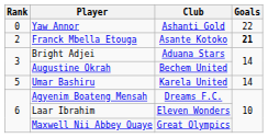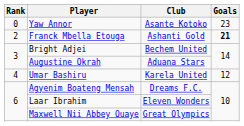 <table class="wikitable" style="text-align:center">
 <tr>
 <th>Rank</th>
 <th>Player</th>
 <th>Club</th>
 <th>Goals</th>
 </tr>
 <tr>
 <td>0</td>
 <td align="left"> <a href='#'>Yaw Annor</a></td>
-<td><a href='#'>Ashanti Gold</a></td>
-<td>22</td>
+<td><a href='#'>Asante Kotoko</a></td>
+<td>23</td>
 </tr>
 <tr>
 <td>2</td>
 <td align="left"> <a href='#'>Franck Mbella Etouga</a></td>
-<td><a href='#'>Asante Kotoko</a></td>
+<td><a href='#'>Ashanti Gold</a></td>
 <td><strong>21</strong></td>
 </tr>
 <tr>
 <td rowspan=2>3</td>
 <td align="left"> Bright Adjei</td>
-<td><a href='#'>Aduana Stars</a></td>
+<td><a href='#'>Bechem United</a></td>
 <td rowspan=2>14</td>
 </tr>
 <tr>
 <td align="left"> <a href='#'>Augustine Okrah</a></td>
-<td><a href='#'>Bechem United</a></td>
+<td><a href='#'>Aduana Stars</a></td>
 </tr>
 <tr>
-<td>5</td>
+<td>4</td>
 <td align="left"> <a href='#'>Umar Bashiru</a></td>
 <td><a href='#'>Karela United</a></td>
-<td>14</td>
+<td>12</td>
 </tr>
 <tr>
 <td rowspan=3>6</td>
 <td align="left"> <a href='#'>Agyenim Boateng Mensah</a></td>
 <td><a href='#'>Dreams F.C.</a></td>
 <td rowspan=3>10</td>
 </tr>
 <tr>
 <td align="left"> Laar Ibrahim</td>
 <td><a href='#'>Eleven Wonders</a></td>
 </tr>
 <tr>
 <td> <a href='#'>Maxwell Nii Abbey Quaye</a></td>
 <td><a href='#'>Great Olympics</a></td>
 </tr>
 </table>
